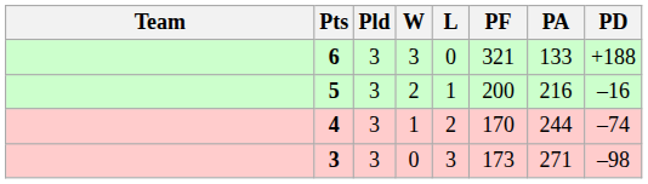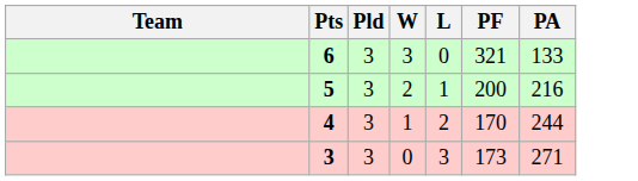 <table class=wikitable style="text-align:center">
 <tr>
 <th width=220>Team</th>
 <th width=20>Pts</th>
 <th width=20>Pld</th>
 <th width=20>W</th>
 <th width=20>L</th>
 <th width=35>PF</th>
 <th width=35>PA</th>
-<th width=35>PD</th>
 </tr>
 <tr bgcolor=#ccffcc>
 <td align=left></td>
 <td><strong>6</strong></td>
 <td>3</td>
 <td>3</td>
 <td>0</td>
 <td>321</td>
 <td>133</td>
-<td>+188</td>
 </tr>
 <tr bgcolor=#ccffcc>
 <td align=left></td>
 <td><strong>5</strong></td>
 <td>3</td>
 <td>2</td>
 <td>1</td>
 <td>200</td>
 <td>216</td>
-<td>–16</td>
 </tr>
 <tr bgcolor=#ffcccc>
 <td align=left></td>
 <td><strong>4</strong></td>
 <td>3</td>
 <td>1</td>
 <td>2</td>
 <td>170</td>
 <td>244</td>
-<td>–74</td>
 </tr>
 <tr bgcolor=#ffcccc>
 <td align=left></td>
 <td><strong>3</strong></td>
 <td>3</td>
 <td>0</td>
 <td>3</td>
 <td>173</td>
 <td>271</td>
-<td>–98</td>
 </tr>
 </table>
